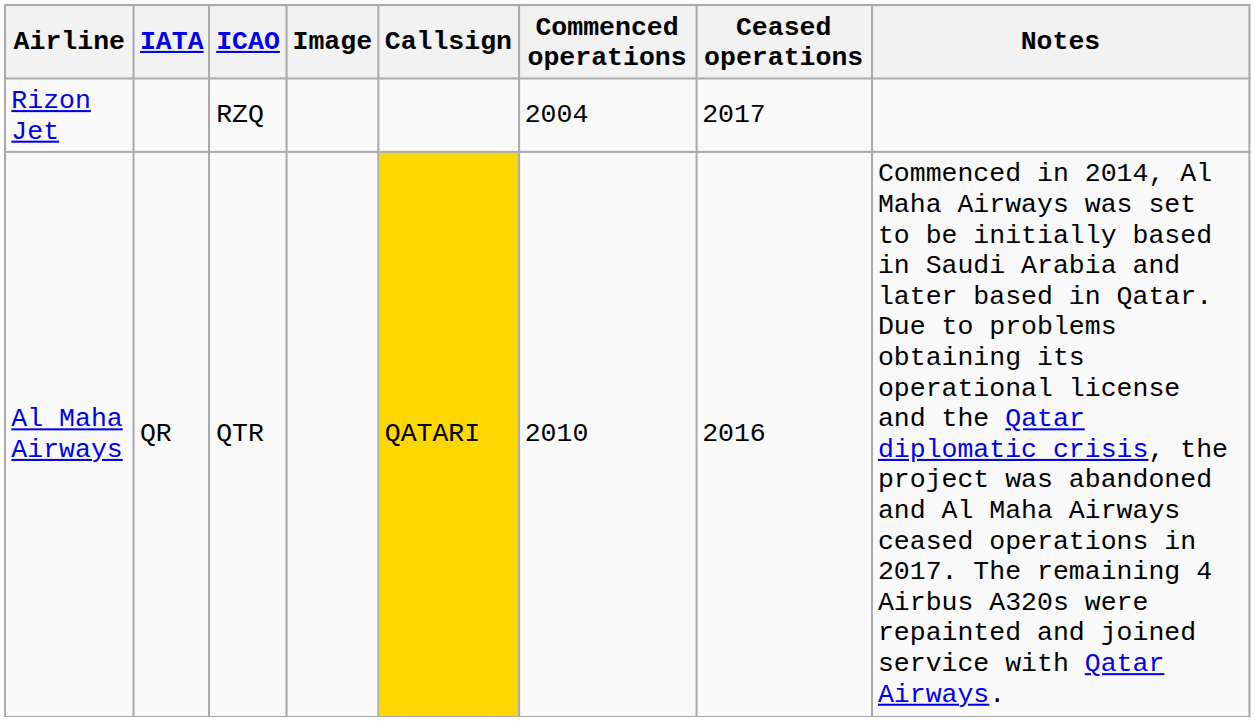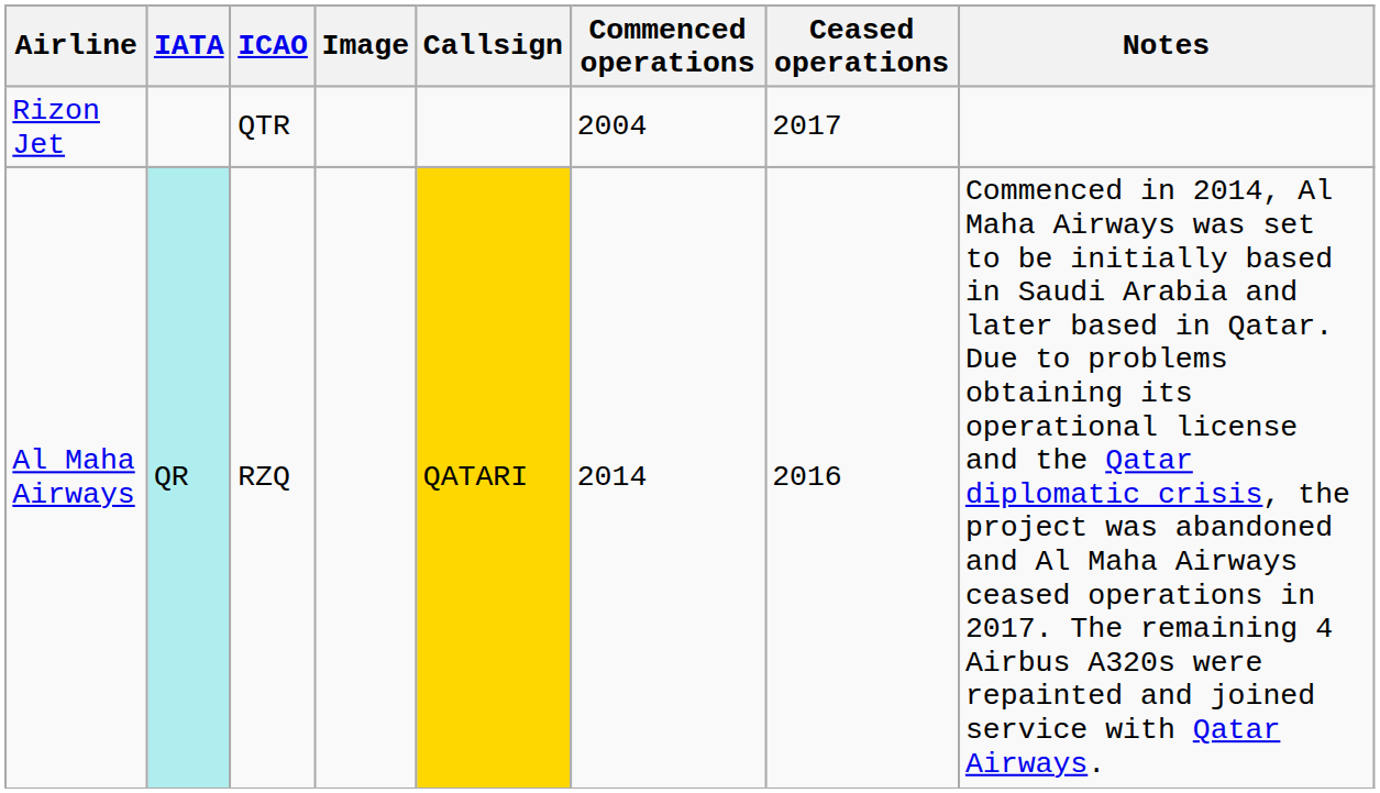 <table class="wikitable sortable">
 <tr valign="middle">
 <th>Airline</th>
 <th><a href='#'>IATA</a></th>
 <th><a href='#'>ICAO</a></th>
 <th>Image</th>
 <th>Callsign</th>
 <th>Commenced operations</th>
 <th>Ceased operations</th>
 <th>Notes</th>
 </tr>
 <tr>
 <td><a href='#'>Rizon Jet</a></td>
 <td></td>
-<td>RZQ</td>
+<td>QTR</td>
 <td></td>
 <td></td>
 <td>2004</td>
 <td>2017</td>
 <td></td>
 </tr>
 <tr>
 <td><a href='#'>Al Maha Airways</a></td>
-<td>QR</td>
-<td>QTR</td>
+<td style="background: paleturquoise;">QR</td>
+<td>RZQ</td>
 <td></td>
 <td style="background: gold;">QATARI</td>
-<td>2010</td>
+<td>2014</td>
 <td>2016</td>
 <td>Commenced in 2014, Al Maha Airways was set to be initially based in Saudi Arabia and later based in Qatar. Due to problems obtaining its operational license and the <a href='#'>Qatar diplomatic crisis</a>, the project was abandoned and Al Maha Airways ceased operations in 2017. The remaining 4 Airbus A320s were repainted and joined service with <a href='#'>Qatar Airways</a>.</td>
 </tr>
 </table>
